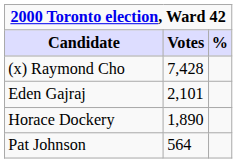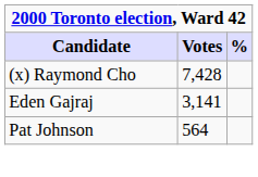 <table class="wikitable">
 <tr>
 <td Colspan="3" align="center"><strong><a href='#'>2000 Toronto election</a>, Ward 42</strong></td>
 </tr>
 <tr>
 <th style="background:#ddf; width:150px;">Candidate</th>
 <th style="background:#ddf;">Votes</th>
 <th style="background:#ddf;">%</th>
 </tr>
 <tr>
 <td>(x) Raymond Cho</td>
 <td>7,428</td>
 <td></td>
 </tr>
 <tr>
 <td>Eden Gajraj</td>
-<td>2,101</td>
-<td></td>
-</tr>
-<tr>
-<td>Horace Dockery</td>
-<td>1,890</td>
+<td>3,141</td>
 <td></td>
 </tr>
 <tr>
 <td>Pat Johnson</td>
 <td>564</td>
 <td></td>
 </tr>
 </table>
